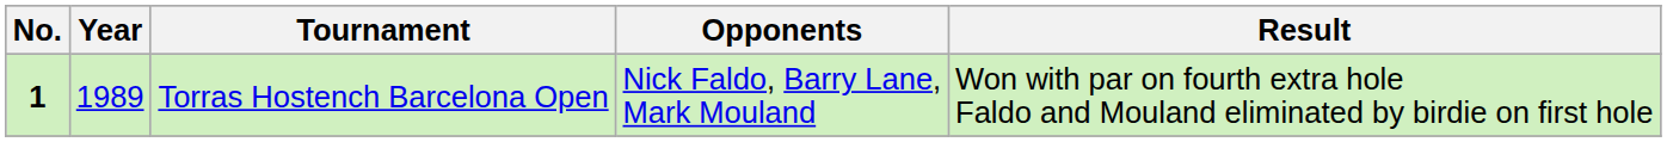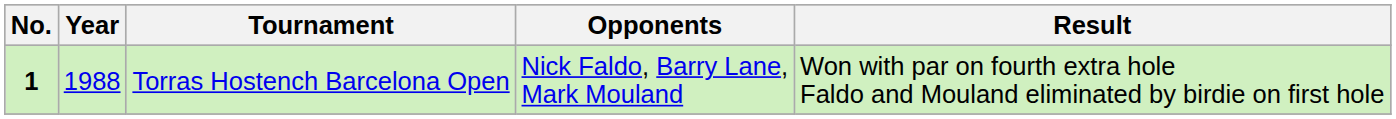 <table class="wikitable" style="font-size:95%;">
 <tr>
 <th>No.</th>
 <th>Year</th>
 <th>Tournament</th>
 <th>Opponents</th>
 <th>Result</th>
 </tr>
 <tr style="background:#D0F0C0;">
 <td align=center><strong>1</strong></td>
-<td><a href='#'>1989</a></td>
+<td><a href='#'>1988</a></td>
 <td><a href='#'>Torras Hostench Barcelona Open</a></td>
 <td> <a href='#'>Nick Faldo</a>,  <a href='#'>Barry Lane</a>,<br> <a href='#'>Mark Mouland</a></td>
 <td>Won with par on fourth extra hole<br>Faldo and Mouland eliminated by birdie on first hole</td>
 </tr>
 </table>
